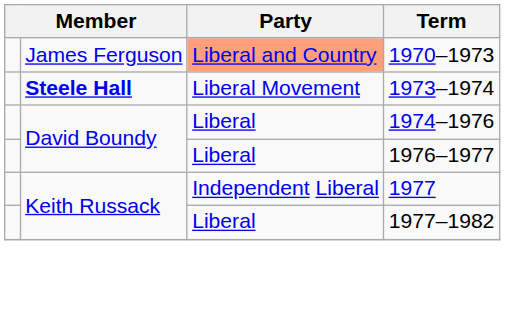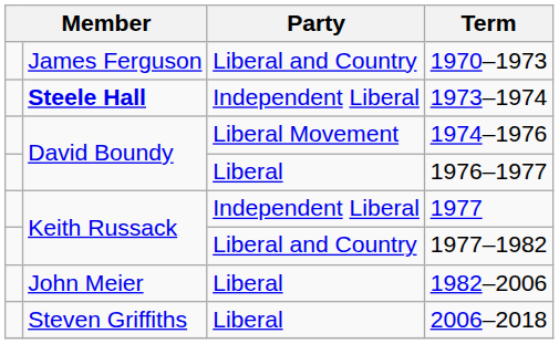 <table class="wikitable">
 <tr>
 <th colspan="2">Member</th>
 <th>Party</th>
 <th>Term</th>
 </tr>
 <tr>
 <td> </td>
 <td><a href='#'>James Ferguson</a></td>
-<td style="background: lightsalmon;"><a href='#'>Liberal and Country</a></td>
+<td><a href='#'>Liberal and Country</a></td>
 <td><a href='#'>1970</a>–1973</td>
 </tr>
 <tr>
 <td> </td>
 <td><strong><a href='#'>Steele Hall</a></strong></td>
-<td><a href='#'>Liberal Movement</a></td>
+<td><a href='#'>Independent</a> <a href='#'>Liberal</a></td>
 <td><a href='#'>1973</a>–1974</td>
 </tr>
 <tr>
 <td> </td>
 <td rowspan="2"><a href='#'>David Boundy</a></td>
-<td><a href='#'>Liberal</a></td>
+<td><a href='#'>Liberal Movement</a></td>
 <td><a href='#'>1974</a>–1976</td>
 </tr>
 <tr>
 <td> </td>
 <td><a href='#'>Liberal</a></td>
 <td>1976–1977</td>
 </tr>
 <tr>
 <td> </td>
 <td rowspan="2"><a href='#'>Keith Russack</a></td>
 <td><a href='#'>Independent</a> <a href='#'>Liberal</a></td>
 <td><a href='#'>1977</a></td>
 </tr>
 <tr>
 <td> </td>
+<td><a href='#'>Liberal and Country</a></td>
+<td>1977–1982</td>
+</tr>
+<tr>
+<td> </td>
+<td><a href='#'>John Meier</a></td>
 <td><a href='#'>Liberal</a></td>
-<td>1977–1982</td>
+<td><a href='#'>1982</a>–2006</td>
+</tr>
+<tr>
+<td> </td>
+<td><a href='#'>Steven Griffiths</a></td>
+<td><a href='#'>Liberal</a></td>
+<td><a href='#'>2006</a>–2018</td>
 </tr>
 <tr>
 </tr>
 </table>
